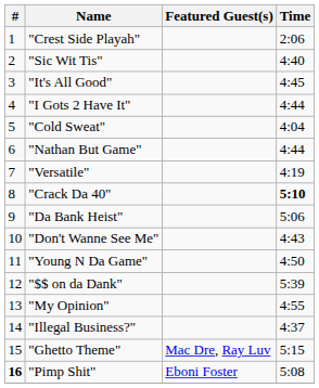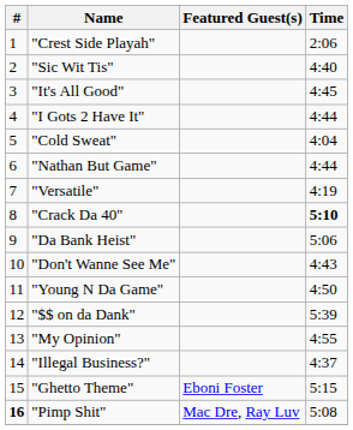 <table class="wikitable">
 <tr>
 <th align="center">#</th>
 <th align="center">Name</th>
 <th align="center">Featured Guest(s)</th>
 <th align="center">Time</th>
 </tr>
 <tr>
 <td>1</td>
 <td>"Crest Side Playah"</td>
 <td></td>
 <td>2:06</td>
 </tr>
 <tr>
 <td>2</td>
 <td>"Sic Wit Tis"</td>
 <td></td>
 <td>4:40</td>
 </tr>
 <tr>
 <td>3</td>
 <td>"It's All Good"</td>
 <td></td>
 <td>4:45</td>
 </tr>
 <tr>
 <td>4</td>
 <td>"I Gots 2 Have It"</td>
 <td></td>
 <td>4:44</td>
 </tr>
 <tr>
 <td>5</td>
 <td>"Cold Sweat"</td>
 <td></td>
 <td>4:04</td>
 </tr>
 <tr>
 <td>6</td>
 <td>"Nathan But Game"</td>
 <td></td>
 <td>4:44</td>
 </tr>
 <tr>
 <td>7</td>
 <td>"Versatile"</td>
 <td></td>
 <td>4:19</td>
 </tr>
 <tr>
 <td>8</td>
 <td>"Crack Da 40"</td>
 <td></td>
 <td><strong>5:10</strong></td>
 </tr>
 <tr>
 <td>9</td>
 <td>"Da Bank Heist"</td>
 <td></td>
 <td>5:06</td>
 </tr>
 <tr>
 <td>10</td>
 <td>"Don't Wanne See Me"</td>
 <td></td>
 <td>4:43</td>
 </tr>
 <tr>
 <td>11</td>
 <td>"Young N Da Game"</td>
 <td></td>
 <td>4:50</td>
 </tr>
 <tr>
 <td>12</td>
 <td>"$$ on da Dank"</td>
 <td></td>
 <td>5:39</td>
 </tr>
 <tr>
 <td>13</td>
 <td>"My Opinion"</td>
 <td></td>
 <td>4:55</td>
 </tr>
 <tr>
 <td>14</td>
 <td>"Illegal Business?"</td>
 <td></td>
 <td>4:37</td>
 </tr>
 <tr>
 <td>15</td>
 <td>"Ghetto Theme"</td>
-<td><a href='#'>Mac Dre</a>, <a href='#'>Ray Luv</a></td>
+<td><a href='#'>Eboni Foster</a></td>
 <td>5:15</td>
 </tr>
 <tr>
 <td><strong>16</strong></td>
 <td>"Pimp Shit"</td>
-<td><a href='#'>Eboni Foster</a></td>
+<td><a href='#'>Mac Dre</a>, <a href='#'>Ray Luv</a></td>
 <td>5:08</td>
 </tr>
 <tr>
 </tr>
 </table>
